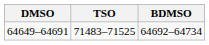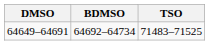 <table class="wikitable">
 <tr>
 <th>DMSO</th>
+<th>BDMSO</th>
 <th>TSO</th>
-<th>BDMSO</th>
 </tr>
 <tr>
 <td align=center>64649–64691</td>
+<td align=center>64692–64734</td>
 <td align=center>71483–71525</td>
-<td align=center>64692–64734</td>
 </tr>
 </table>
